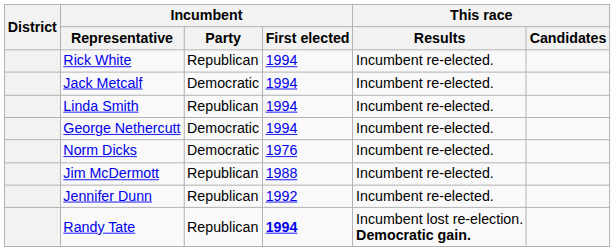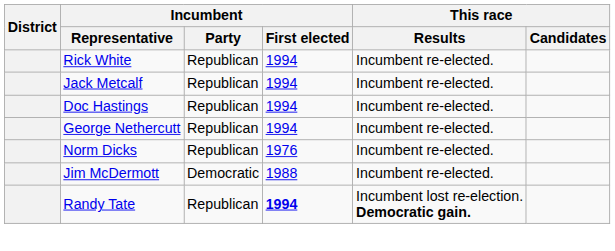 <table class=wikitable>
 <tr>
 <th rowspan=2>District</th>
 <th colspan=3>Incumbent</th>
 <th colspan=2>This race</th>
 </tr>
 <tr>
 <th>Representative</th>
 <th>Party</th>
 <th>First elected</th>
 <th>Results</th>
 <th>Candidates</th>
 </tr>
 <tr>
 <th></th>
 <td><a href='#'>Rick White</a></td>
 <td>Republican</td>
 <td><a href='#'>1994</a></td>
 <td>Incumbent re-elected.</td>
 <td nowrap></td>
 </tr>
 <tr>
 <th></th>
 <td><a href='#'>Jack Metcalf</a></td>
-<td>Democratic</td>
+<td>Republican</td>
 <td><a href='#'>1994</a></td>
 <td>Incumbent re-elected.</td>
 <td nowrap></td>
 </tr>
 <tr>
 <th></th>
-<td><a href='#'>Linda Smith</a></td>
+<td><a href='#'>Doc Hastings</a></td>
 <td>Republican</td>
 <td><a href='#'>1994</a></td>
 <td>Incumbent re-elected.</td>
 <td nowrap></td>
 </tr>
 <tr>
 <th></th>
 <td><a href='#'>George Nethercutt</a></td>
-<td>Democratic</td>
+<td>Republican</td>
 <td><a href='#'>1994</a></td>
 <td>Incumbent re-elected.</td>
 <td nowrap></td>
 </tr>
 <tr>
 <th></th>
 <td><a href='#'>Norm Dicks</a></td>
-<td>Democratic</td>
+<td>Republican</td>
 <td><a href='#'>1976</a></td>
 <td>Incumbent re-elected.</td>
 <td nowrap></td>
 </tr>
 <tr>
 <th></th>
 <td><a href='#'>Jim McDermott</a></td>
-<td>Republican</td>
+<td>Democratic</td>
 <td><a href='#'>1988</a></td>
-<td>Incumbent re-elected.</td>
-<td nowrap></td>
-</tr>
-<tr>
-<th></th>
-<td><a href='#'>Jennifer Dunn</a></td>
-<td>Republican</td>
-<td><a href='#'>1992</a></td>
 <td>Incumbent re-elected.</td>
 <td nowrap></td>
 </tr>
 <tr>
 <th></th>
 <td><a href='#'>Randy Tate</a></td>
 <td>Republican</td>
 <td><strong><a href='#'>1994</a></strong></td>
 <td>Incumbent lost re-election.<br><strong>Democratic gain.</strong></td>
 <td nowrap></td>
 </tr>
 </table>
